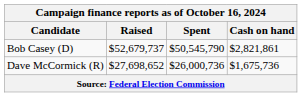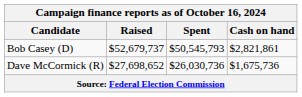 <table class="wikitable sortable">
 <tr>
 <th colspan=4>Campaign finance reports as of October 16, 2024</th>
 </tr>
 <tr style="text-align:center;">
 <th>Candidate</th>
 <th>Raised</th>
 <th>Spent</th>
 <th>Cash on hand</th>
 </tr>
 <tr>
 <td>Bob Casey (D)</td>
 <td>$52,679,737</td>
-<td>$50,545,790</td>
+<td>$50,545,793</td>
 <td>$2,821,861</td>
 </tr>
 <tr>
 <td>Dave McCormick (R)</td>
 <td>$27,698,652</td>
-<td>$26,000,736</td>
+<td>$26,030,736</td>
 <td>$1,675,736</td>
 </tr>
 <tr>
 <th colspan="4"><small>Source: <a href='#'>Federal Election Commission</a></small></th>
 </tr>
 </table>
